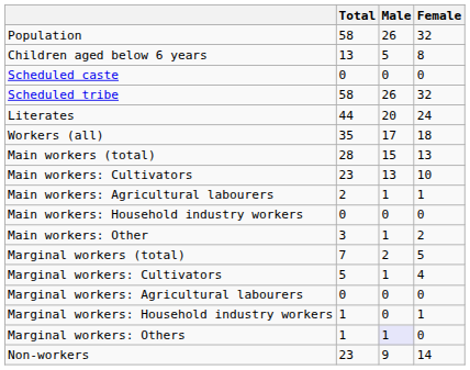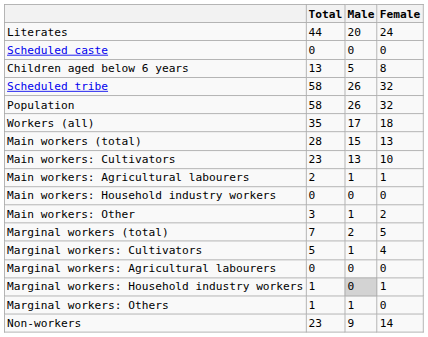 <table class="wikitable sortable">
 <tr>
 <th></th>
 <th>Total</th>
 <th>Male</th>
 <th>Female</th>
 </tr>
 <tr>
-<td>Population</td>
-<td>58</td>
-<td>26</td>
-<td>32</td>
+<td>Literates</td>
+<td>44</td>
+<td>20</td>
+<td>24</td>
+</tr>
+<tr>
+<td><a href='#'>Scheduled caste</a></td>
+<td>0</td>
+<td>0</td>
+<td>0</td>
 </tr>
 <tr>
 <td>Children aged below 6 years</td>
 <td>13</td>
 <td>5</td>
 <td>8</td>
 </tr>
 <tr>
-<td><a href='#'>Scheduled caste</a></td>
-<td>0</td>
-<td>0</td>
-<td>0</td>
-</tr>
-<tr>
 <td><a href='#'>Scheduled tribe</a></td>
 <td>58</td>
 <td>26</td>
 <td>32</td>
 </tr>
 <tr>
-<td>Literates</td>
-<td>44</td>
-<td>20</td>
-<td>24</td>
+<td>Population</td>
+<td>58</td>
+<td>26</td>
+<td>32</td>
 </tr>
 <tr>
 <td>Workers (all)</td>
 <td>35</td>
 <td>17</td>
 <td>18</td>
 </tr>
 <tr>
 <td>Main workers (total)</td>
 <td>28</td>
 <td>15</td>
 <td>13</td>
 </tr>
 <tr>
 <td>Main workers: Cultivators</td>
 <td>23</td>
 <td>13</td>
 <td>10</td>
 </tr>
 <tr>
 <td>Main workers: Agricultural labourers</td>
 <td>2</td>
 <td>1</td>
 <td>1</td>
 </tr>
 <tr>
 <td>Main workers: Household industry workers</td>
 <td>0</td>
 <td>0</td>
 <td>0</td>
 </tr>
 <tr>
 <td>Main workers: Other</td>
 <td>3</td>
 <td>1</td>
 <td>2</td>
 </tr>
 <tr>
 <td>Marginal workers (total)</td>
 <td>7</td>
 <td>2</td>
 <td>5</td>
 </tr>
 <tr>
 <td>Marginal workers: Cultivators</td>
 <td>5</td>
 <td>1</td>
 <td>4</td>
 </tr>
 <tr>
 <td>Marginal workers: Agricultural labourers</td>
 <td>0</td>
 <td>0</td>
 <td>0</td>
 </tr>
 <tr>
 <td>Marginal workers: Household industry workers</td>
 <td>1</td>
-<td>0</td>
+<td style="background: lightgrey;">0</td>
 <td>1</td>
 </tr>
 <tr>
 <td>Marginal workers: Others</td>
 <td>1</td>
-<td style="background: lavender;">1</td>
+<td>1</td>
 <td>0</td>
 </tr>
 <tr>
 <td>Non-workers</td>
 <td>23</td>
 <td>9</td>
 <td>14</td>
 </tr>
 </table>
